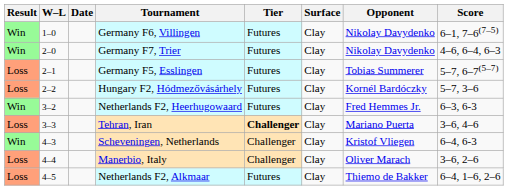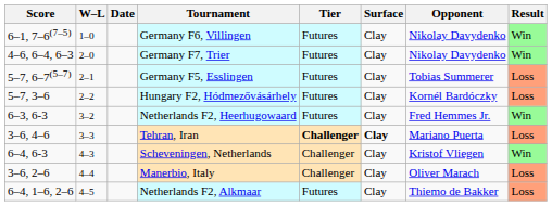 <table class="sortable wikitable">
 <tr>
-<th>Result</th>
+<th class="unsortable">Score</th>
 <th class="unsortable">W–L</th>
 <th>Date</th>
 <th>Tournament</th>
 <th>Tier</th>
 <th>Surface</th>
 <th>Opponent</th>
-<th class="unsortable">Score</th>
+<th>Result</th>
 </tr>
 <tr>
-<td bgcolor=98fb98>Win</td>
+<td>6–1, 7–6<sup>(7–5)</sup></td>
 <td><small>1–0</small></td>
 <td></td>
 <td bgcolor=cffcff>Germany F6, <a href='#'>Villingen</a></td>
 <td bgcolor=cffcff>Futures</td>
 <td>Clay</td>
 <td> <a href='#'>Nikolay Davydenko</a></td>
-<td>6–1, 7–6<sup>(7–5)</sup></td>
+<td bgcolor=98fb98>Win</td>
 </tr>
 <tr>
-<td bgcolor=98fb98>Win</td>
+<td>4–6, 6–4, 6–3</td>
 <td><small>2–0</small></td>
 <td></td>
 <td bgcolor=cffcff>Germany F7, <a href='#'>Trier</a></td>
 <td bgcolor=cffcff>Futures</td>
 <td>Clay</td>
 <td> <a href='#'>Nikolay Davydenko</a></td>
-<td>4–6, 6–4, 6–3</td>
+<td bgcolor=98fb98>Win</td>
 </tr>
 <tr>
-<td bgcolor=ffa07a>Loss</td>
+<td>5–7, 6–7<sup>(5–7)</sup></td>
 <td><small>2–1</small></td>
 <td></td>
 <td bgcolor=cffcff>Germany F5, <a href='#'>Esslingen</a></td>
 <td bgcolor=cffcff>Futures</td>
 <td>Clay</td>
 <td> <a href='#'>Tobias Summerer</a></td>
-<td>5–7, 6–7<sup>(5–7)</sup></td>
+<td bgcolor=ffa07a>Loss</td>
 </tr>
 <tr>
-<td bgcolor=ffa07a>Loss</td>
+<td>5–7, 3–6</td>
 <td><small>2–2</small></td>
 <td></td>
 <td bgcolor=cffcff>Hungary F2, <a href='#'>Hódmezővásárhely</a></td>
 <td bgcolor=cffcff>Futures</td>
 <td>Clay</td>
 <td> <a href='#'>Kornél Bardóczky</a></td>
-<td>5–7, 3–6</td>
+<td bgcolor=ffa07a>Loss</td>
 </tr>
 <tr>
-<td bgcolor=98fb98>Win</td>
+<td>6–3, 6-3</td>
 <td><small>3–2</small></td>
 <td></td>
 <td bgcolor=cffcff>Netherlands F2, <a href='#'>Heerhugowaard</a></td>
 <td bgcolor=cffcff>Futures</td>
 <td>Clay</td>
 <td> <a href='#'>Fred Hemmes Jr.</a></td>
-<td>6–3, 6-3</td>
+<td bgcolor=98fb98>Win</td>
 </tr>
 <tr>
-<td bgcolor=ffa07a>Loss</td>
+<td>3–6, 4–6</td>
 <td><small>3–3</small></td>
 <td></td>
 <td bgcolor=moccasin><a href='#'>Tehran</a>, Iran</td>
 <td bgcolor=moccasin><strong>Challenger</strong></td>
-<td>Clay</td>
+<td><strong>Clay</strong></td>
 <td> <a href='#'>Mariano Puerta</a></td>
-<td>3–6, 4–6</td>
+<td bgcolor=ffa07a>Loss</td>
 </tr>
 <tr>
-<td bgcolor=98fb98>Win</td>
+<td>6–4, 6-3</td>
 <td><small>4–3</small></td>
 <td></td>
 <td bgcolor=moccasin><a href='#'>Scheveningen</a>, Netherlands</td>
 <td bgcolor=moccasin>Challenger</td>
 <td>Clay</td>
 <td> <a href='#'>Kristof Vliegen</a></td>
-<td>6–4, 6-3</td>
+<td bgcolor=98fb98>Win</td>
 </tr>
 <tr>
-<td bgcolor=ffa07a>Loss</td>
+<td>3–6, 2–6</td>
 <td><small>4–4</small></td>
 <td></td>
 <td bgcolor=moccasin><a href='#'>Manerbio</a>, Italy</td>
 <td bgcolor=moccasin>Challenger</td>
 <td>Clay</td>
 <td> <a href='#'>Oliver Marach</a></td>
-<td>3–6, 2–6</td>
+<td bgcolor=ffa07a>Loss</td>
 </tr>
 <tr>
-<td bgcolor=ffa07a>Loss</td>
+<td>6–4, 1–6, 2–6</td>
 <td><small>4–5</small></td>
 <td></td>
 <td bgcolor=cffcff>Netherlands F2, <a href='#'>Alkmaar</a></td>
 <td bgcolor=cffcff>Futures</td>
 <td>Clay</td>
 <td> <a href='#'>Thiemo de Bakker</a></td>
-<td>6–4, 1–6, 2–6</td>
+<td bgcolor=ffa07a>Loss</td>
 </tr>
 </table>
